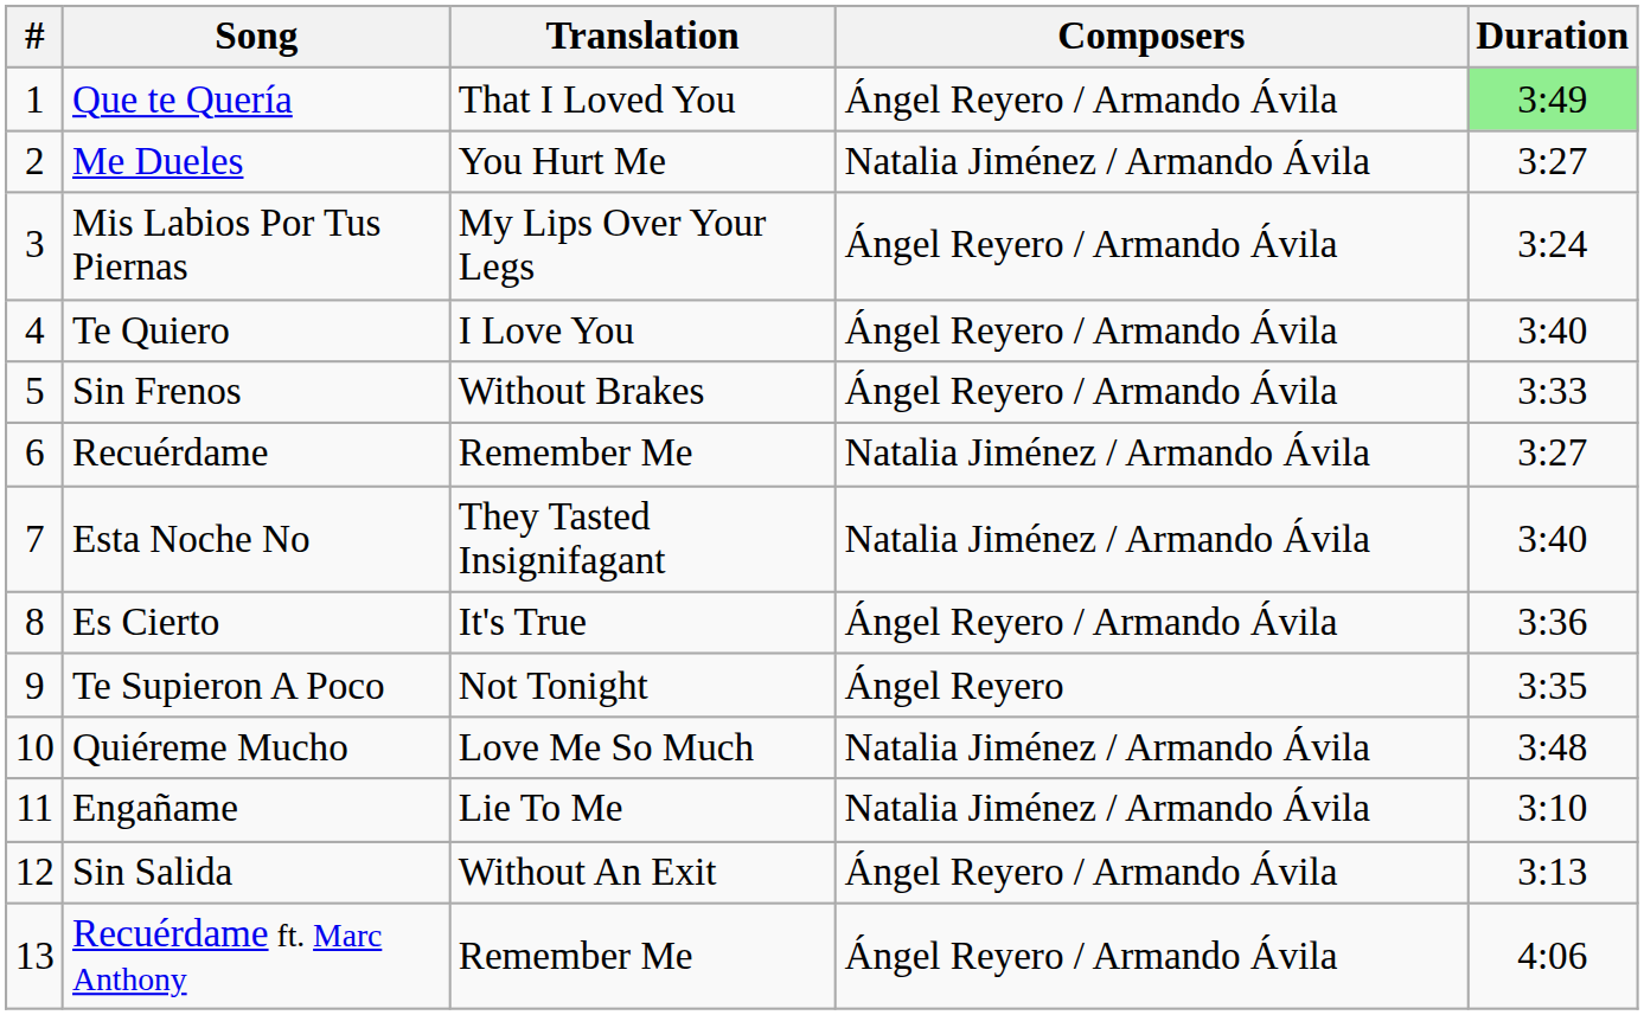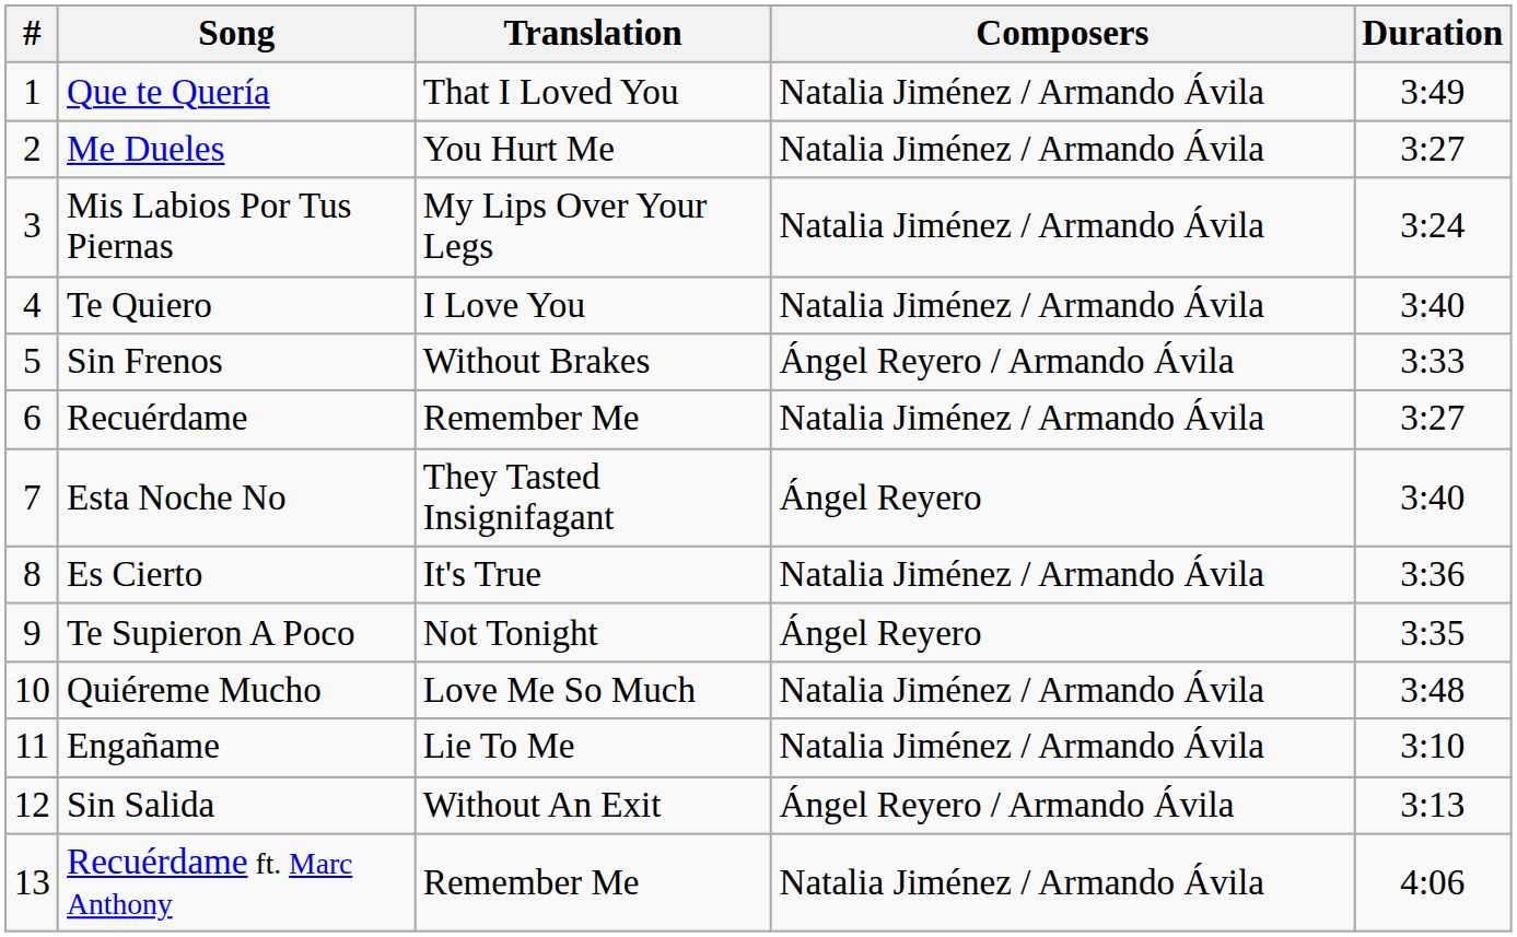 <table class="wikitable">
 <tr style="background:#ebf5ff;">
 <th style="text-align:center;">#</th>
 <th style="width:150px; text-align:center;">Song</th>
 <th style="width:150px; text-align:center;">Translation</th>
 <th style="width:250px; text-align:center;">Composers</th>
 <th style="text-align:center;">Duration</th>
 </tr>
 <tr>
 <td style="text-align:center;">1</td>
 <td align="left"><a href='#'>Que te Quería</a></td>
 <td align="left">That I Loved You</td>
-<td align="left">Ángel Reyero / Armando Ávila</td>
-<td style="background: lightgreen; text-align:center;">3:49</td>
+<td align="left">Natalia Jiménez / Armando Ávila</td>
+<td style="text-align:center;">3:49</td>
 </tr>
 <tr>
 <td style="text-align:center;">2</td>
 <td align="left"><a href='#'>Me Dueles</a></td>
 <td align="left">You Hurt Me</td>
 <td align="left">Natalia Jiménez / Armando Ávila</td>
 <td style="text-align:center;">3:27</td>
 </tr>
 <tr>
 <td style="text-align:center;">3</td>
 <td align="left">Mis Labios Por Tus Piernas</td>
 <td align="left">My Lips Over Your Legs</td>
-<td align="left">Ángel Reyero / Armando Ávila</td>
+<td align="left">Natalia Jiménez / Armando Ávila</td>
 <td style="text-align:center;">3:24</td>
 </tr>
 <tr>
 <td style="text-align:center;">4</td>
 <td align="left">Te Quiero</td>
 <td align="left">I Love You</td>
-<td align="left">Ángel Reyero / Armando Ávila</td>
+<td align="left">Natalia Jiménez / Armando Ávila</td>
 <td style="text-align:center;">3:40</td>
 </tr>
 <tr>
 <td style="text-align:center;">5</td>
 <td align="left">Sin Frenos</td>
 <td align="left">Without Brakes</td>
 <td align="left">Ángel Reyero / Armando Ávila</td>
 <td style="text-align:center;">3:33</td>
 </tr>
 <tr>
 <td style="text-align:center;">6</td>
 <td align="left">Recuérdame</td>
 <td align="left">Remember Me</td>
 <td align="left">Natalia Jiménez / Armando Ávila</td>
 <td style="text-align:center;">3:27</td>
 </tr>
 <tr>
 <td style="text-align:center;">7</td>
 <td align="left">Esta Noche No</td>
 <td align="left">They Tasted Insignifagant</td>
-<td align="left">Natalia Jiménez / Armando Ávila</td>
+<td align="left">Ángel Reyero</td>
 <td style="text-align:center;">3:40</td>
 </tr>
 <tr>
 <td style="text-align:center;">8</td>
 <td align="left">Es Cierto</td>
 <td align="left">It's True</td>
-<td align="left">Ángel Reyero / Armando Ávila</td>
+<td align="left">Natalia Jiménez / Armando Ávila</td>
 <td style="text-align:center;">3:36</td>
 </tr>
 <tr>
 <td style="text-align:center;">9</td>
 <td align="left">Te Supieron A Poco</td>
 <td align="left">Not Tonight</td>
 <td align="left">Ángel Reyero</td>
 <td style="text-align:center;">3:35</td>
 </tr>
 <tr>
 <td style="text-align:center;">10</td>
 <td align="left">Quiéreme Mucho</td>
 <td align="left">Love Me So Much</td>
 <td align="left">Natalia Jiménez / Armando Ávila</td>
 <td style="text-align:center;">3:48</td>
 </tr>
 <tr>
 <td style="text-align:center;">11</td>
 <td align="left">Engañame</td>
 <td align="left">Lie To Me</td>
 <td align="left">Natalia Jiménez / Armando Ávila</td>
 <td style="text-align:center;">3:10</td>
 </tr>
 <tr>
 <td style="text-align:center;">12</td>
 <td align="left">Sin Salida</td>
 <td align="left">Without An Exit</td>
 <td align="left">Ángel Reyero / Armando Ávila</td>
 <td style="text-align:center;">3:13</td>
 </tr>
 <tr>
 <td style="text-align:center;">13</td>
 <td align="left"><a href='#'>Recuérdame</a><small> ft. <a href='#'>Marc Anthony</a></small></td>
 <td align="left">Remember Me</td>
-<td align="left">Ángel Reyero / Armando Ávila</td>
+<td align="left">Natalia Jiménez / Armando Ávila</td>
 <td style="text-align:center;">4:06</td>
 </tr>
 </table>
